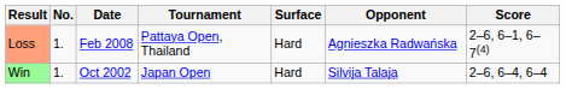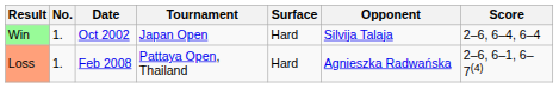 <table class="sortable wikitable">
 <tr>
 <th width=40>Result</th>
 <th width=20>No.</th>
 <th width=70>Date</th>
 <th width=160>Tournament</th>
 <th width=60>Surface</th>
 <th width=170>Opponent</th>
 <th width=110 class="unsortable">Score</th>
 </tr>
 <tr>
+<td bgcolor=98fb98>Win</td>
+<td>1.</td>
+<td><a href='#'>Oct 2002</a></td>
+<td><a href='#'>Japan Open</a></td>
+<td>Hard</td>
+<td> <a href='#'>Silvija Talaja</a></td>
+<td>2–6, 6–4, 6–4</td>
+</tr>
+<tr>
 <td bgcolor=ffa07a>Loss</td>
 <td>1.</td>
 <td><a href='#'>Feb 2008</a></td>
 <td><a href='#'>Pattaya Open</a>, Thailand</td>
 <td>Hard</td>
 <td> <a href='#'>Agnieszka Radwańska</a></td>
 <td>2–6, 6–1, 6–7<sup>(4)</sup></td>
 </tr>
-<tr>
-<td bgcolor=98fb98>Win</td>
-<td>1.</td>
-<td><a href='#'>Oct 2002</a></td>
-<td><a href='#'>Japan Open</a></td>
-<td>Hard</td>
-<td> <a href='#'>Silvija Talaja</a></td>
-<td>2–6, 6–4, 6–4</td>
-</tr>
 </table>
